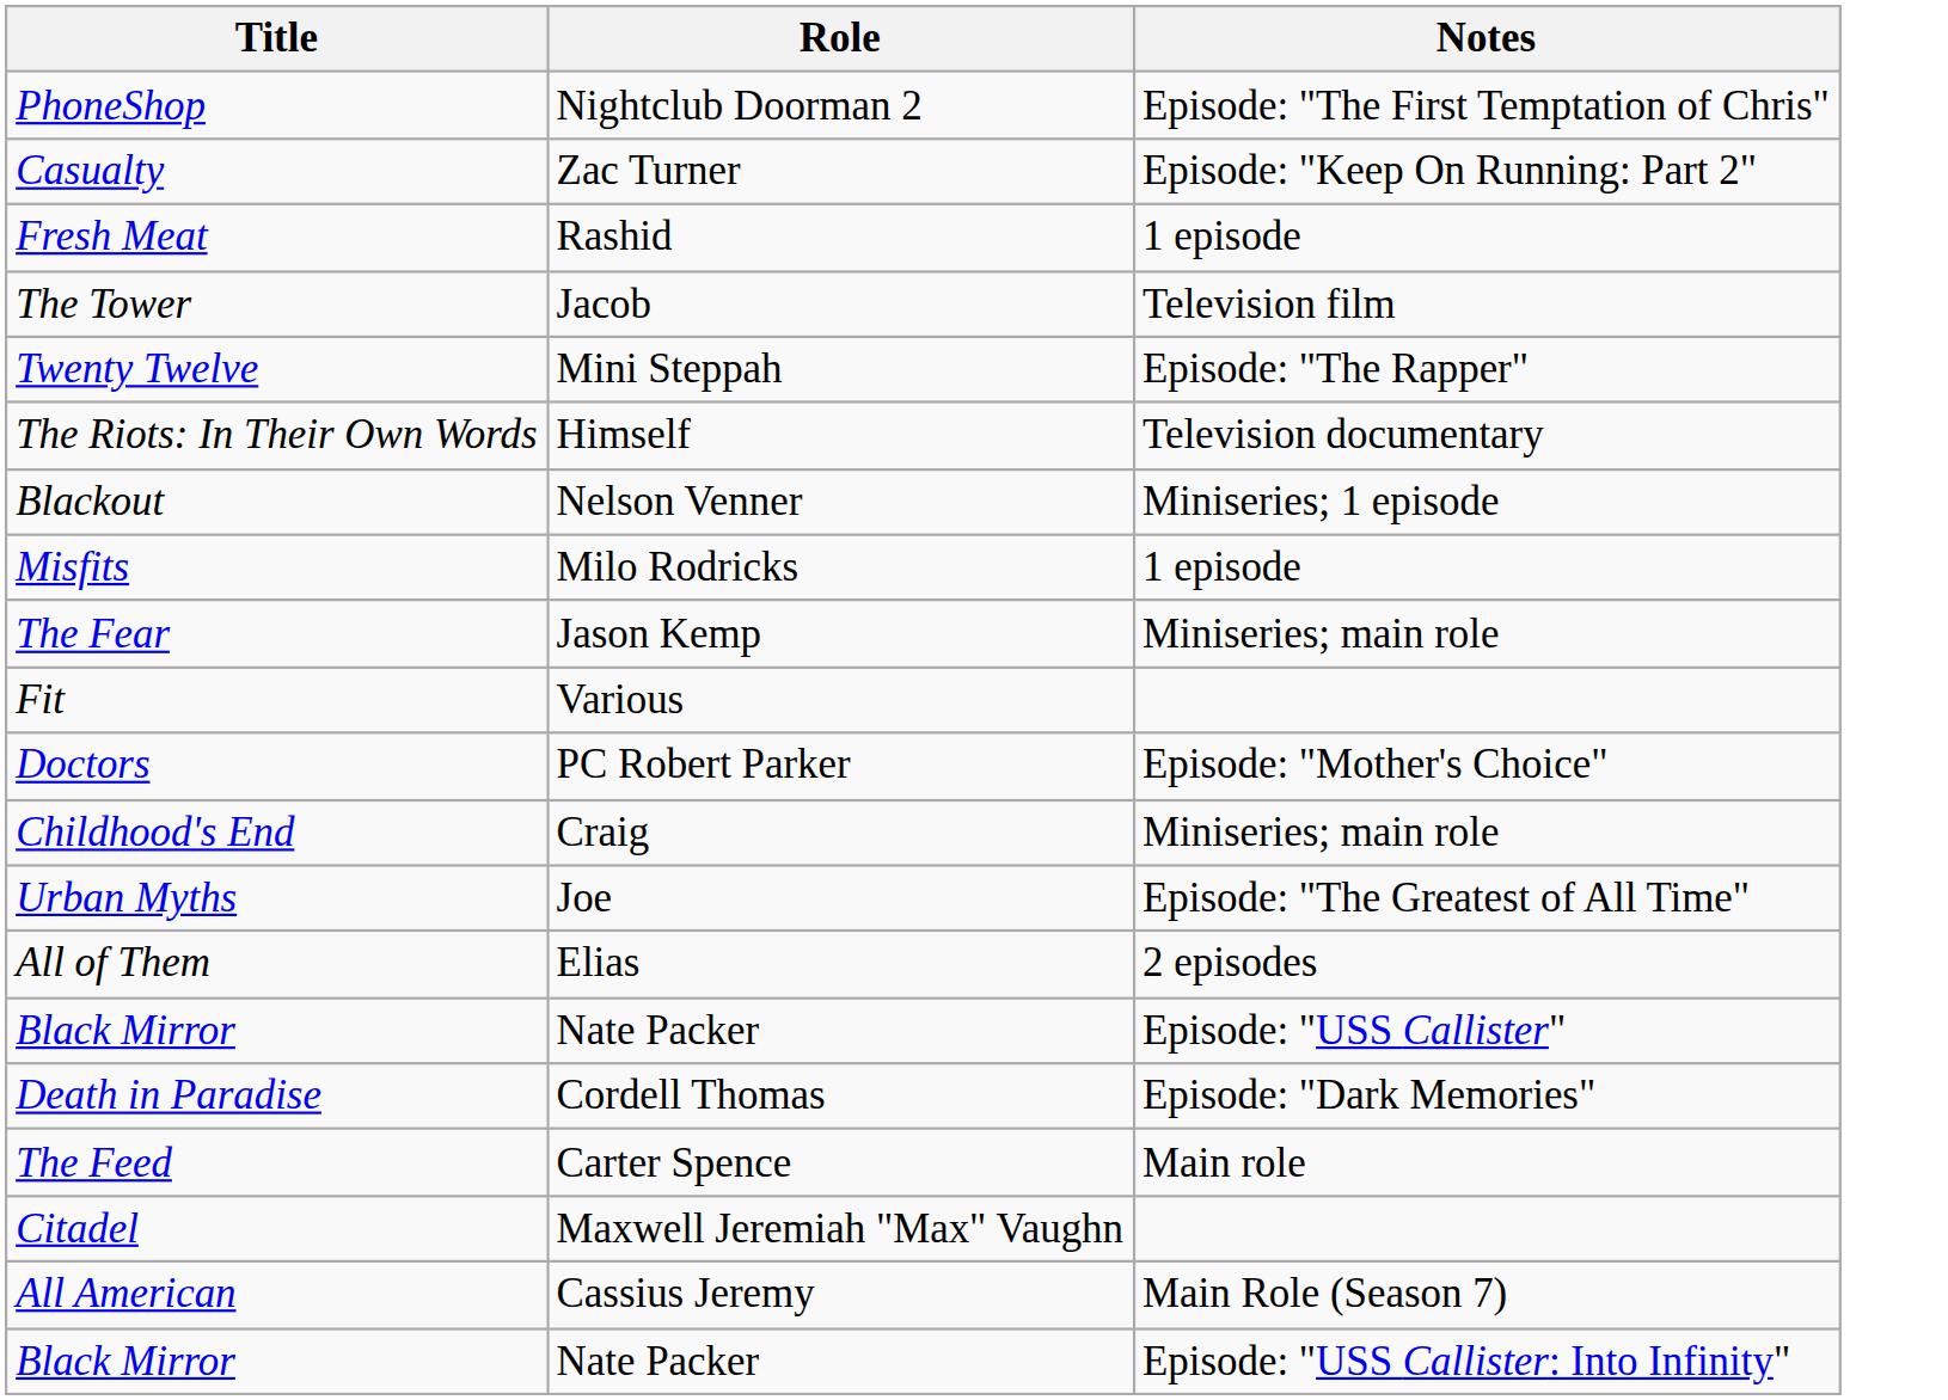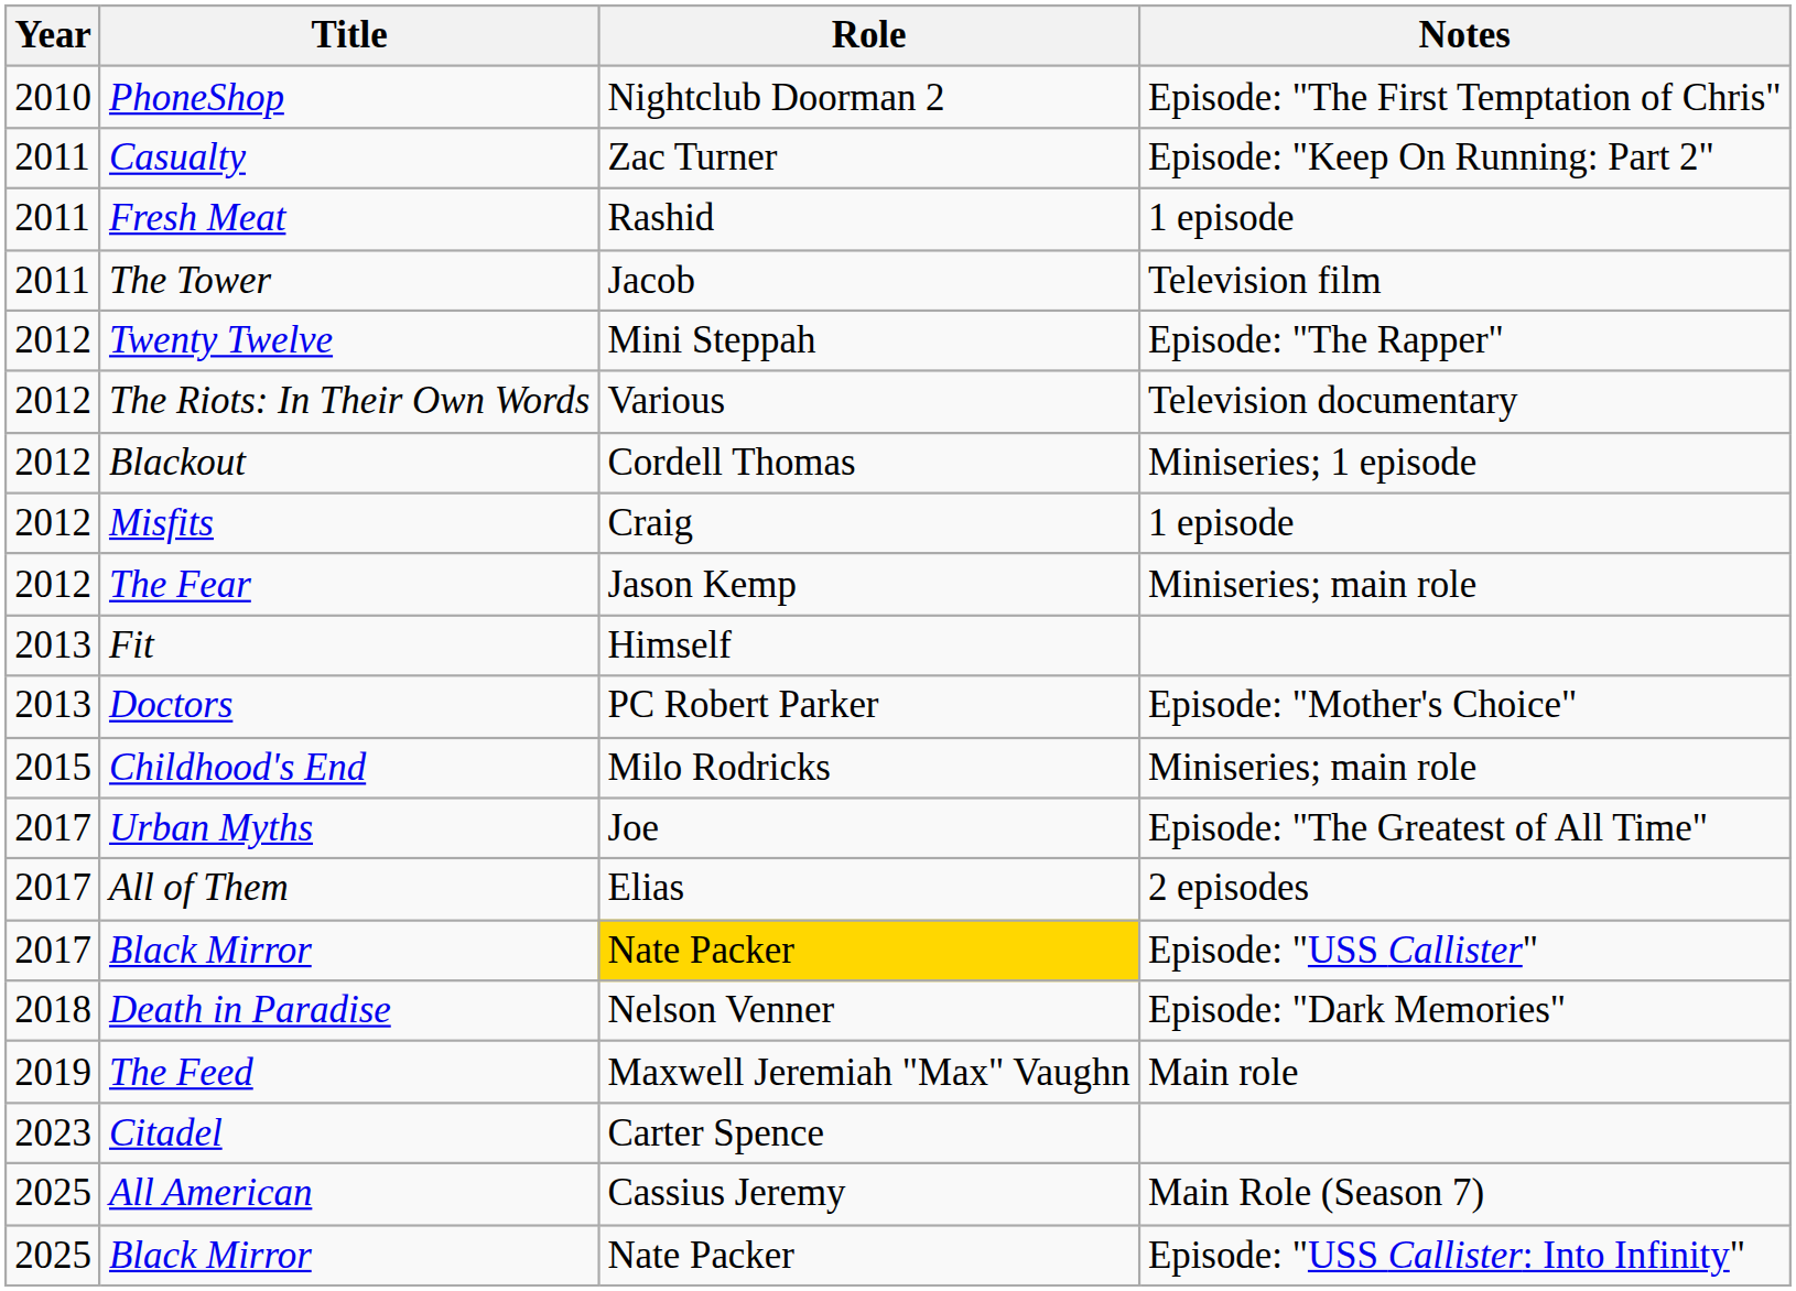 <table class="wikitable sortable">
 <tr>
+<th>Year</th>
 <th>Title</th>
 <th>Role</th>
 <th class="unsortable">Notes</th>
 </tr>
 <tr>
+<td>2010</td>
 <td><em><a href='#'>PhoneShop</a></em></td>
 <td>Nightclub Doorman 2</td>
 <td>Episode: "The First Temptation of Chris"</td>
 </tr>
 <tr>
+<td>2011</td>
 <td><em><a href='#'>Casualty</a></em></td>
 <td>Zac Turner</td>
 <td>Episode: "Keep On Running: Part 2"</td>
 </tr>
 <tr>
+<td>2011</td>
 <td><em><a href='#'>Fresh Meat</a></em></td>
 <td>Rashid</td>
 <td>1 episode</td>
 </tr>
 <tr>
+<td>2011</td>
 <td><em>The Tower</em></td>
 <td>Jacob</td>
 <td>Television film</td>
 </tr>
 <tr>
+<td>2012</td>
 <td><em><a href='#'>Twenty Twelve</a></em></td>
 <td>Mini Steppah</td>
 <td>Episode: "The Rapper"</td>
 </tr>
 <tr>
+<td>2012</td>
 <td><em>The Riots: In Their Own Words</em></td>
-<td>Himself</td>
+<td>Various</td>
 <td>Television documentary</td>
 </tr>
 <tr>
+<td>2012</td>
 <td><em>Blackout</em></td>
-<td>Nelson Venner</td>
+<td>Cordell Thomas</td>
 <td>Miniseries; 1 episode</td>
 </tr>
 <tr>
+<td>2012</td>
 <td><em><a href='#'>Misfits</a></em></td>
-<td>Milo Rodricks</td>
+<td>Craig</td>
 <td>1 episode</td>
 </tr>
 <tr>
+<td>2012</td>
 <td><em><a href='#'>The Fear</a></em></td>
 <td>Jason Kemp</td>
 <td>Miniseries; main role</td>
 </tr>
 <tr>
+<td>2013</td>
 <td><em>Fit</em></td>
-<td>Various</td>
+<td>Himself</td>
 <td></td>
 </tr>
 <tr>
+<td>2013</td>
 <td><em><a href='#'>Doctors</a></em></td>
 <td>PC Robert Parker</td>
 <td>Episode: "Mother's Choice"</td>
 </tr>
 <tr>
+<td>2015</td>
 <td><em><a href='#'>Childhood's End</a></em></td>
-<td>Craig</td>
+<td>Milo Rodricks</td>
 <td>Miniseries; main role</td>
 </tr>
 <tr>
+<td>2017</td>
 <td><em><a href='#'>Urban Myths</a></em></td>
 <td>Joe</td>
 <td>Episode: "The Greatest of All Time"</td>
 </tr>
 <tr>
+<td>2017</td>
 <td><em>All of Them</em></td>
 <td>Elias</td>
 <td>2 episodes</td>
 </tr>
 <tr>
+<td>2017</td>
 <td><em><a href='#'>Black Mirror</a></em></td>
-<td>Nate Packer</td>
+<td style="background: gold;">Nate Packer</td>
 <td>Episode: "<a href='#'>USS <em>Callister</em></a>"</td>
 </tr>
 <tr>
+<td>2018</td>
 <td><em><a href='#'>Death in Paradise</a></em></td>
-<td>Cordell Thomas</td>
+<td>Nelson Venner</td>
 <td>Episode: "Dark Memories"</td>
 </tr>
 <tr>
+<td>2019</td>
 <td><em><a href='#'>The Feed</a></em></td>
-<td>Carter Spence</td>
+<td>Maxwell Jeremiah "Max" Vaughn</td>
 <td>Main role</td>
 </tr>
 <tr>
+<td>2023</td>
 <td><em><a href='#'>Citadel</a></em></td>
-<td>Maxwell Jeremiah "Max" Vaughn</td>
+<td>Carter Spence</td>
 <td></td>
 </tr>
 <tr>
+<td>2025</td>
 <td><em><a href='#'>All American</a></em></td>
 <td>Cassius Jeremy</td>
 <td>Main Role (Season 7)</td>
 </tr>
 <tr>
+<td>2025</td>
 <td><em><a href='#'>Black Mirror</a></em></td>
 <td>Nate Packer</td>
 <td>Episode: "<a href='#'>USS <em>Callister</em>: Into Infinity</a>"</td>
 </tr>
 </table>
